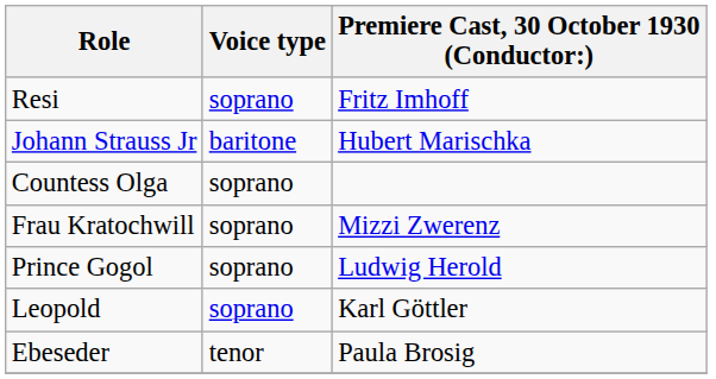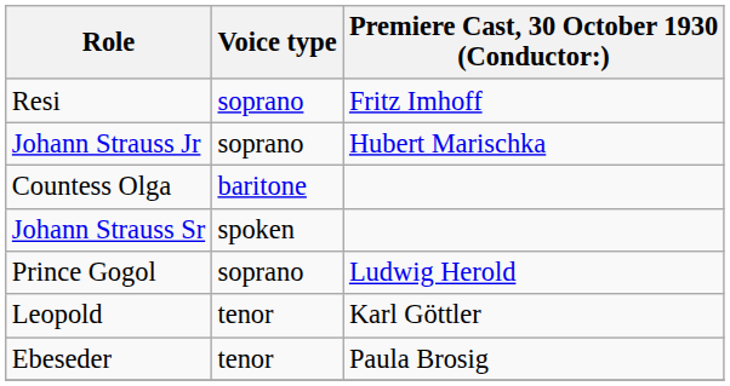 <table class="wikitable">
 <tr>
 <th>Role</th>
 <th>Voice type</th>
 <th>Premiere Cast, 30 October 1930 <br>(Conductor:)</th>
 </tr>
 <tr>
 <td>Resi</td>
 <td><a href='#'>soprano</a></td>
 <td><a href='#'>Fritz Imhoff</a></td>
 </tr>
 <tr>
 <td><a href='#'>Johann Strauss Jr</a></td>
-<td><a href='#'>baritone</a></td>
+<td>soprano</td>
 <td><a href='#'>Hubert Marischka</a></td>
 </tr>
 <tr>
 <td>Countess Olga</td>
-<td>soprano</td>
+<td><a href='#'>baritone</a></td>
 <td></td>
 </tr>
 <tr>
-<td>Frau Kratochwill</td>
-<td>soprano</td>
-<td><a href='#'>Mizzi Zwerenz</a></td>
+<td><a href='#'>Johann Strauss Sr</a></td>
+<td>spoken</td>
+<td></td>
 </tr>
 <tr>
 <td>Prince Gogol</td>
 <td>soprano</td>
 <td><a href='#'>Ludwig Herold</a></td>
 </tr>
 <tr>
 <td>Leopold</td>
-<td><a href='#'>soprano</a></td>
+<td>tenor</td>
 <td>Karl Göttler</td>
 </tr>
 <tr>
 <td>Ebeseder</td>
 <td>tenor</td>
 <td>Paula Brosig</td>
 </tr>
 <tr>
 </tr>
 </table>
